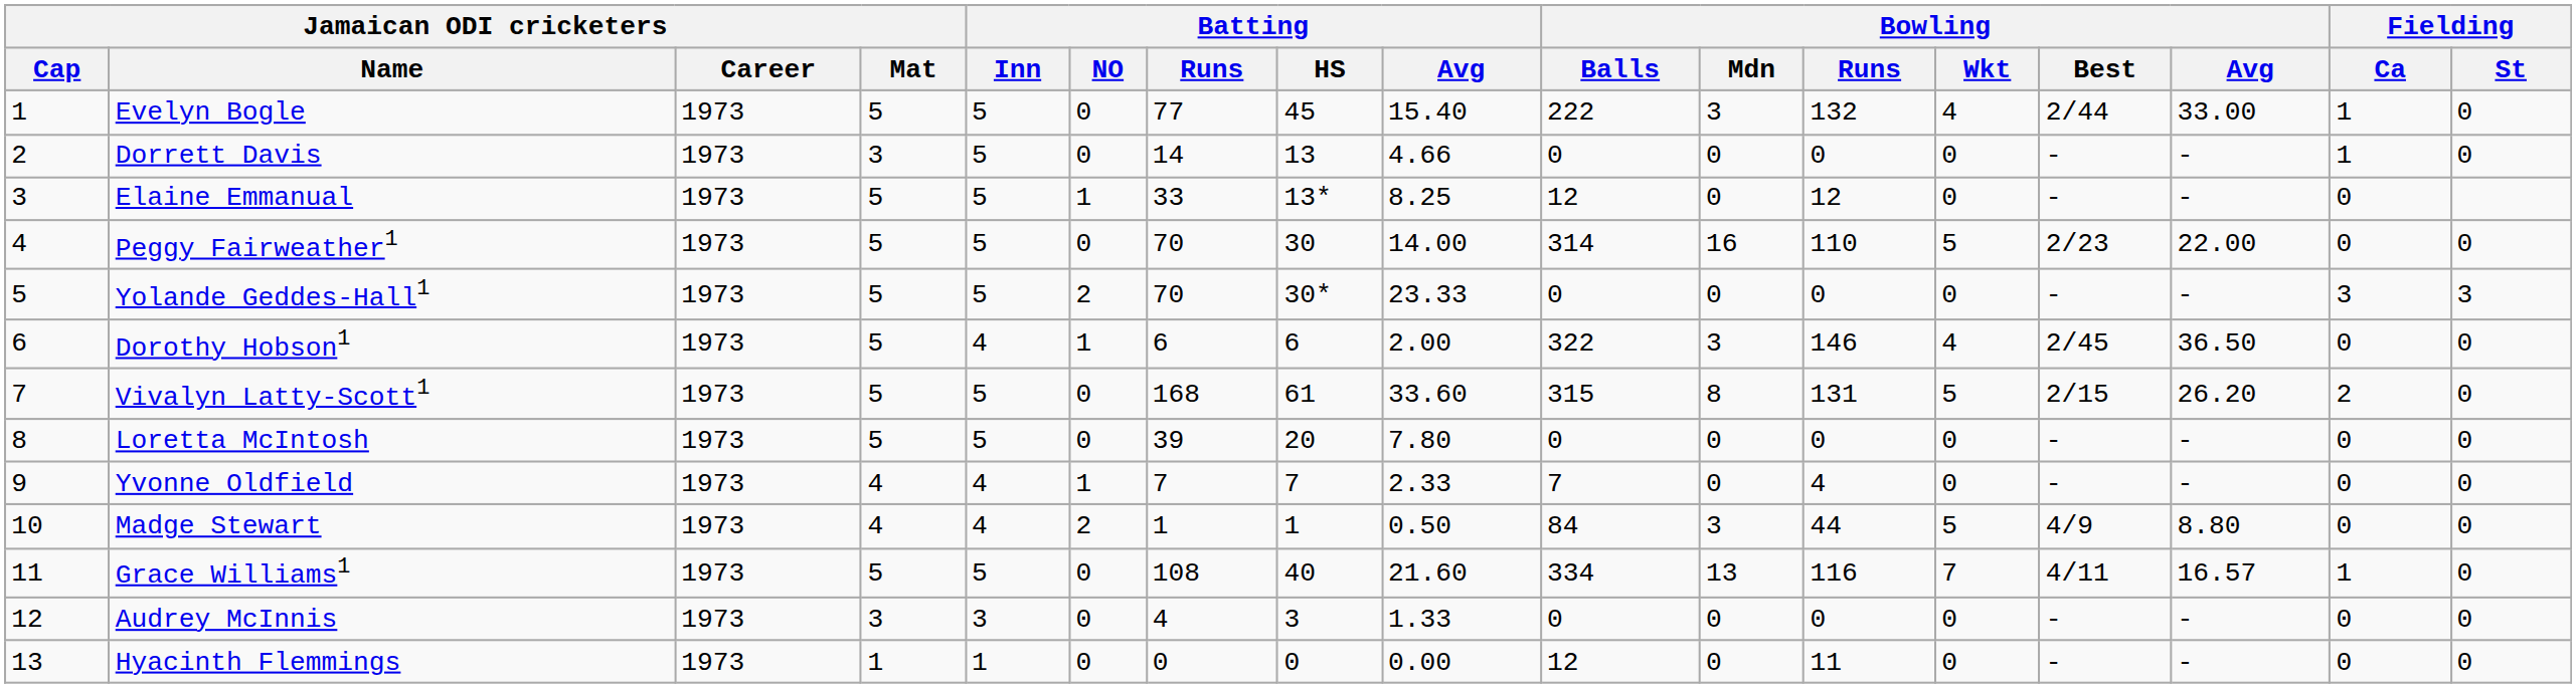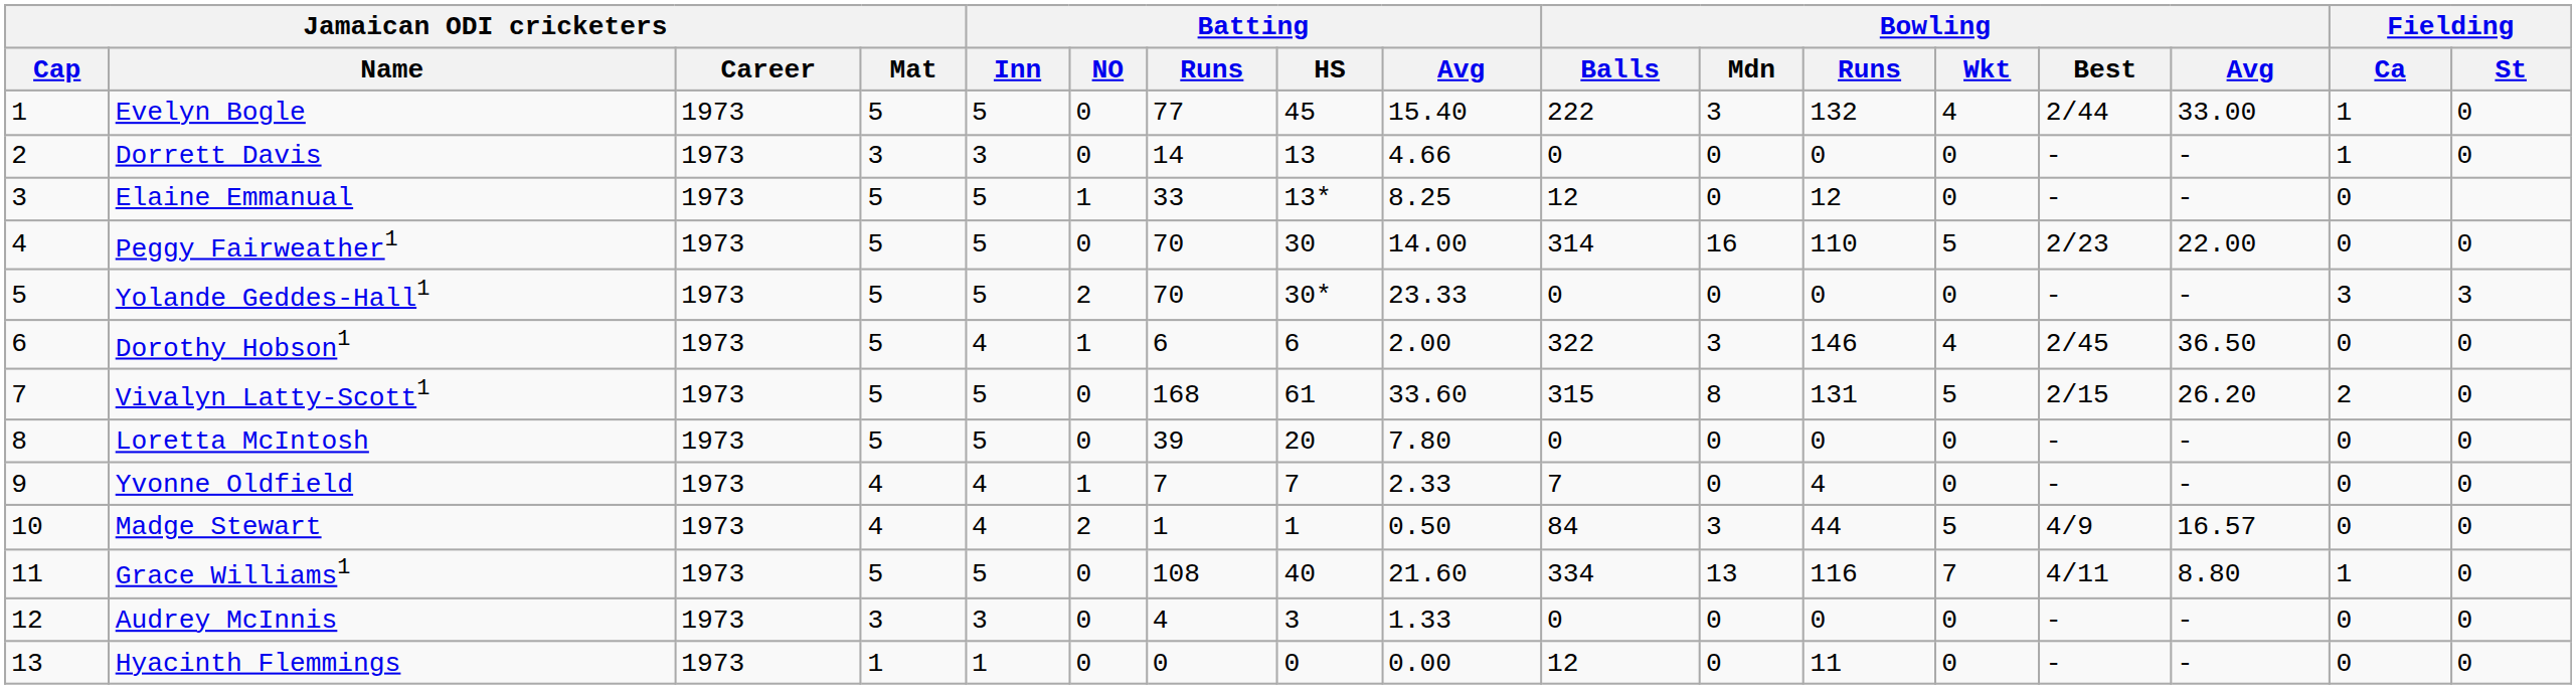 <table class="wikitable" width="100%">
 <tr bgcolor="#efefef">
 <th colspan=4>Jamaican ODI cricketers</th>
 <th colspan=5><a href='#'>Batting</a></th>
 <th colspan=6><a href='#'>Bowling</a></th>
 <th colspan=2><a href='#'>Fielding</a></th>
 </tr>
 <tr bgcolor="#efefef">
 <th><a href='#'>Cap</a></th>
 <th>Name</th>
 <th>Career</th>
 <th>Mat</th>
 <th><a href='#'>Inn</a></th>
 <th><a href='#'>NO</a></th>
 <th><a href='#'>Runs</a></th>
 <th>HS</th>
 <th><a href='#'>Avg</a></th>
 <th><a href='#'>Balls</a></th>
 <th>Mdn</th>
 <th><a href='#'>Runs</a></th>
 <th><a href='#'>Wkt</a></th>
 <th>Best</th>
 <th><a href='#'>Avg</a></th>
 <th><a href='#'>Ca</a></th>
 <th><a href='#'>St</a></th>
 </tr>
 <tr>
 <td>1</td>
 <td><a href='#'>Evelyn Bogle</a></td>
 <td>1973</td>
 <td>5</td>
 <td>5</td>
 <td>0</td>
 <td>77</td>
 <td>45</td>
 <td>15.40</td>
 <td>222</td>
 <td>3</td>
 <td>132</td>
 <td>4</td>
 <td>2/44</td>
 <td>33.00</td>
 <td>1</td>
 <td>0</td>
 </tr>
 <tr>
 <td>2</td>
 <td><a href='#'>Dorrett Davis</a></td>
 <td>1973</td>
 <td>3</td>
-<td>5</td>
+<td>3</td>
 <td>0</td>
 <td>14</td>
 <td>13</td>
 <td>4.66</td>
 <td>0</td>
 <td>0</td>
 <td>0</td>
 <td>0</td>
 <td>-</td>
 <td>-</td>
 <td>1</td>
 <td>0</td>
 </tr>
 <tr>
 <td>3</td>
 <td><a href='#'>Elaine Emmanual</a></td>
 <td>1973</td>
 <td>5</td>
 <td>5</td>
 <td>1</td>
 <td>33</td>
 <td>13*</td>
 <td>8.25</td>
 <td>12</td>
 <td>0</td>
 <td>12</td>
 <td>0</td>
 <td>-</td>
 <td>-</td>
 <td>0</td>
 <td></td>
 </tr>
 <tr>
 <td>4</td>
 <td><a href='#'>Peggy Fairweather</a><sup>1</sup></td>
 <td>1973</td>
 <td>5</td>
 <td>5</td>
 <td>0</td>
 <td>70</td>
 <td>30</td>
 <td>14.00</td>
 <td>314</td>
 <td>16</td>
 <td>110</td>
 <td>5</td>
 <td>2/23</td>
 <td>22.00</td>
 <td>0</td>
 <td>0</td>
 </tr>
 <tr>
 <td>5</td>
 <td><a href='#'>Yolande Geddes-Hall</a><sup>1</sup></td>
 <td>1973</td>
 <td>5</td>
 <td>5</td>
 <td>2</td>
 <td>70</td>
 <td>30*</td>
 <td>23.33</td>
 <td>0</td>
 <td>0</td>
 <td>0</td>
 <td>0</td>
 <td>-</td>
 <td>-</td>
 <td>3</td>
 <td>3</td>
 </tr>
 <tr>
 <td>6</td>
 <td><a href='#'>Dorothy Hobson</a><sup>1</sup></td>
 <td>1973</td>
 <td>5</td>
 <td>4</td>
 <td>1</td>
 <td>6</td>
 <td>6</td>
 <td>2.00</td>
 <td>322</td>
 <td>3</td>
 <td>146</td>
 <td>4</td>
 <td>2/45</td>
 <td>36.50</td>
 <td>0</td>
 <td>0</td>
 </tr>
 <tr>
 <td>7</td>
 <td><a href='#'>Vivalyn Latty-Scott</a><sup>1</sup></td>
 <td>1973</td>
 <td>5</td>
 <td>5</td>
 <td>0</td>
 <td>168</td>
 <td>61</td>
 <td>33.60</td>
 <td>315</td>
 <td>8</td>
 <td>131</td>
 <td>5</td>
 <td>2/15</td>
 <td>26.20</td>
 <td>2</td>
 <td>0</td>
 </tr>
 <tr>
 <td>8</td>
 <td><a href='#'>Loretta McIntosh</a></td>
 <td>1973</td>
 <td>5</td>
 <td>5</td>
 <td>0</td>
 <td>39</td>
 <td>20</td>
 <td>7.80</td>
 <td>0</td>
 <td>0</td>
 <td>0</td>
 <td>0</td>
 <td>-</td>
 <td>-</td>
 <td>0</td>
 <td>0</td>
 </tr>
 <tr>
 <td>9</td>
 <td><a href='#'>Yvonne Oldfield</a></td>
 <td>1973</td>
 <td>4</td>
 <td>4</td>
 <td>1</td>
 <td>7</td>
 <td>7</td>
 <td>2.33</td>
 <td>7</td>
 <td>0</td>
 <td>4</td>
 <td>0</td>
 <td>-</td>
 <td>-</td>
 <td>0</td>
 <td>0</td>
 </tr>
 <tr>
 <td>10</td>
 <td><a href='#'>Madge Stewart</a></td>
 <td>1973</td>
 <td>4</td>
 <td>4</td>
 <td>2</td>
 <td>1</td>
 <td>1</td>
 <td>0.50</td>
 <td>84</td>
 <td>3</td>
 <td>44</td>
 <td>5</td>
 <td>4/9</td>
-<td>8.80</td>
+<td>16.57</td>
 <td>0</td>
 <td>0</td>
 </tr>
 <tr>
 <td>11</td>
 <td><a href='#'>Grace Williams</a><sup>1</sup></td>
 <td>1973</td>
 <td>5</td>
 <td>5</td>
 <td>0</td>
 <td>108</td>
 <td>40</td>
 <td>21.60</td>
 <td>334</td>
 <td>13</td>
 <td>116</td>
 <td>7</td>
 <td>4/11</td>
-<td>16.57</td>
+<td>8.80</td>
 <td>1</td>
 <td>0</td>
 </tr>
 <tr>
 <td>12</td>
 <td><a href='#'>Audrey McInnis</a></td>
 <td>1973</td>
 <td>3</td>
 <td>3</td>
 <td>0</td>
 <td>4</td>
 <td>3</td>
 <td>1.33</td>
 <td>0</td>
 <td>0</td>
 <td>0</td>
 <td>0</td>
 <td>-</td>
 <td>-</td>
 <td>0</td>
 <td>0</td>
 </tr>
 <tr>
 <td>13</td>
 <td><a href='#'>Hyacinth Flemmings</a></td>
 <td>1973</td>
 <td>1</td>
 <td>1</td>
 <td>0</td>
 <td>0</td>
 <td>0</td>
 <td>0.00</td>
 <td>12</td>
 <td>0</td>
 <td>11</td>
 <td>0</td>
 <td>-</td>
 <td>-</td>
 <td>0</td>
 <td>0</td>
 </tr>
 </table>
